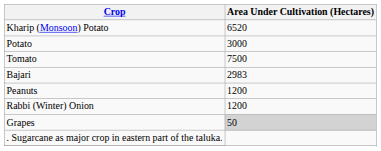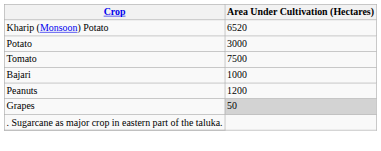 <table class="wikitable sortable plainlinks" border=1 cellspacing=0 cellpadding=4>
 <tr>
 <th><strong><a href='#'>Crop</a></strong></th>
 <th>Area Under Cultivation (Hectares)</th>
 </tr>
 <tr>
 <td>Kharip (<a href='#'>Monsoon</a>) Potato</td>
 <td>6520</td>
 </tr>
 <tr>
 <td>Potato</td>
 <td>3000</td>
 </tr>
 <tr>
 <td>Tomato</td>
 <td>7500</td>
 </tr>
 <tr>
 <td>Bajari</td>
-<td>2983</td>
+<td>1000</td>
 </tr>
 <tr>
 <td>Peanuts</td>
-<td>1200</td>
-</tr>
-<tr>
-<td>Rabbi (Winter) Onion</td>
 <td>1200</td>
 </tr>
 <tr>
 <td>Grapes</td>
 <td style="background: lightgrey;">50</td>
 </tr>
 <tr>
 <td>. Sugarcane as major crop in eastern part of the taluka.</td>
 </tr>
 <tr>
 </tr>
 </table>
